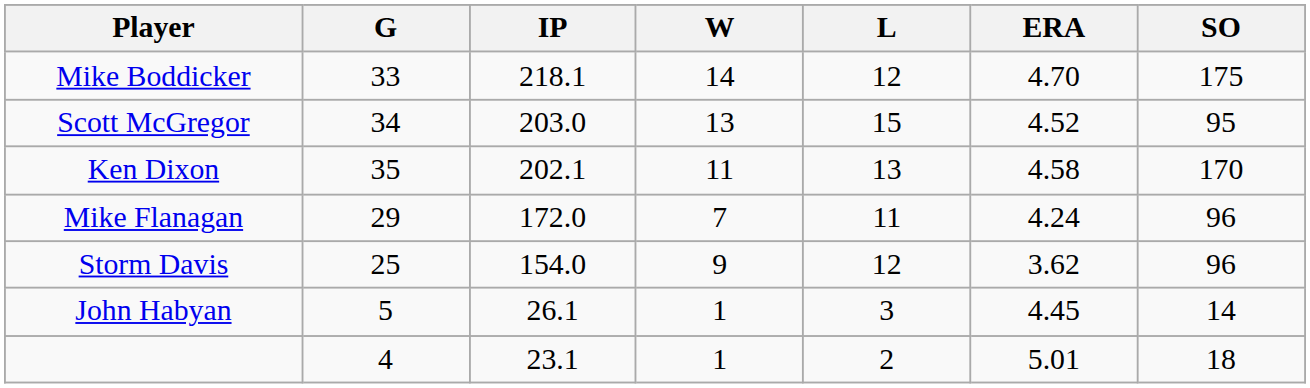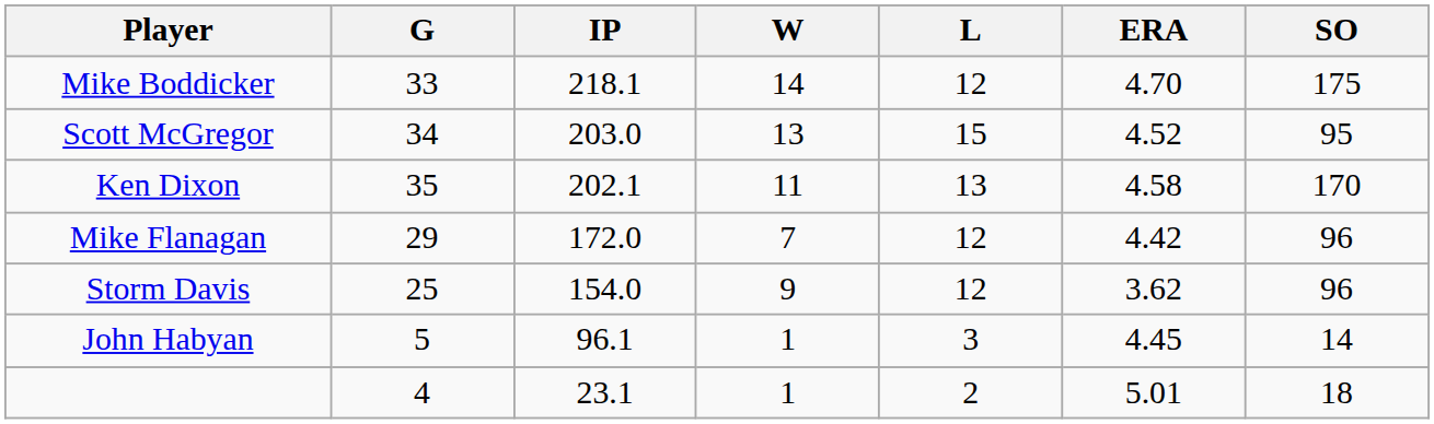 <table class="wikitable sortable">
 <tr>
 <th bgcolor="#DDDDFF" width="16%">Player</th>
 <th bgcolor="#DDDDFF" width="9%">G</th>
 <th bgcolor="#DDDDFF" width="9%">IP</th>
 <th bgcolor="#DDDDFF" width="9%">W</th>
 <th bgcolor="#DDDDFF" width="9%">L</th>
 <th bgcolor="#DDDDFF" width="9%">ERA</th>
 <th bgcolor="#DDDDFF" width="9%">SO</th>
 </tr>
 <tr align="center">
 <td><a href='#'>Mike Boddicker</a></td>
 <td>33</td>
 <td>218.1</td>
 <td>14</td>
 <td>12</td>
 <td>4.70</td>
 <td>175</td>
 </tr>
 <tr align="center">
 <td><a href='#'>Scott McGregor</a></td>
 <td>34</td>
 <td>203.0</td>
 <td>13</td>
 <td>15</td>
 <td>4.52</td>
 <td>95</td>
 </tr>
 <tr align="center">
 <td><a href='#'>Ken Dixon</a></td>
 <td>35</td>
 <td>202.1</td>
 <td>11</td>
 <td>13</td>
 <td>4.58</td>
 <td>170</td>
 </tr>
 <tr align="center">
 <td><a href='#'>Mike Flanagan</a></td>
 <td>29</td>
 <td>172.0</td>
 <td>7</td>
-<td>11</td>
-<td>4.24</td>
+<td>12</td>
+<td>4.42</td>
 <td>96</td>
 </tr>
 <tr align="center">
 <td><a href='#'>Storm Davis</a></td>
 <td>25</td>
 <td>154.0</td>
 <td>9</td>
 <td>12</td>
 <td>3.62</td>
 <td>96</td>
 </tr>
 <tr align="center">
 <td><a href='#'>John Habyan</a></td>
 <td>5</td>
-<td>26.1</td>
+<td>96.1</td>
 <td>1</td>
 <td>3</td>
 <td>4.45</td>
 <td>14</td>
 </tr>
 <tr align="center">
 <td></td>
 <td>4</td>
 <td>23.1</td>
 <td>1</td>
 <td>2</td>
 <td>5.01</td>
 <td>18</td>
 </tr>
 </table>
